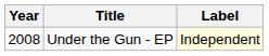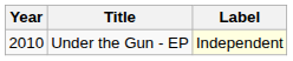 <table class="wikitable">
 <tr>
 <th>Year</th>
 <th>Title</th>
 <th>Label</th>
 </tr>
 <tr>
-<td>2008</td>
+<td>2010</td>
 <td>Under the Gun - EP</td>
 <td style="background: lightyellow;">Independent</td>
 </tr>
 </table>
